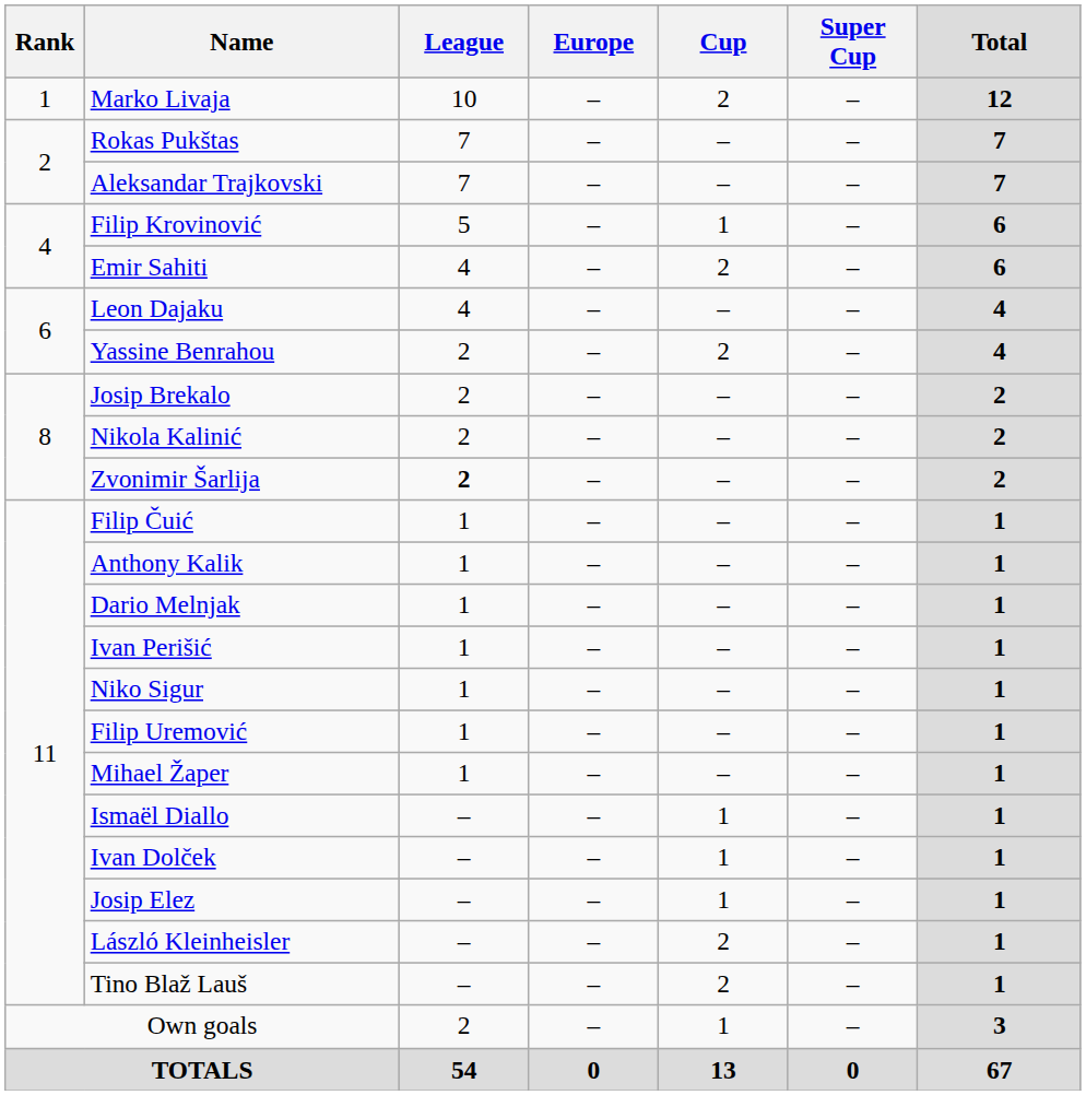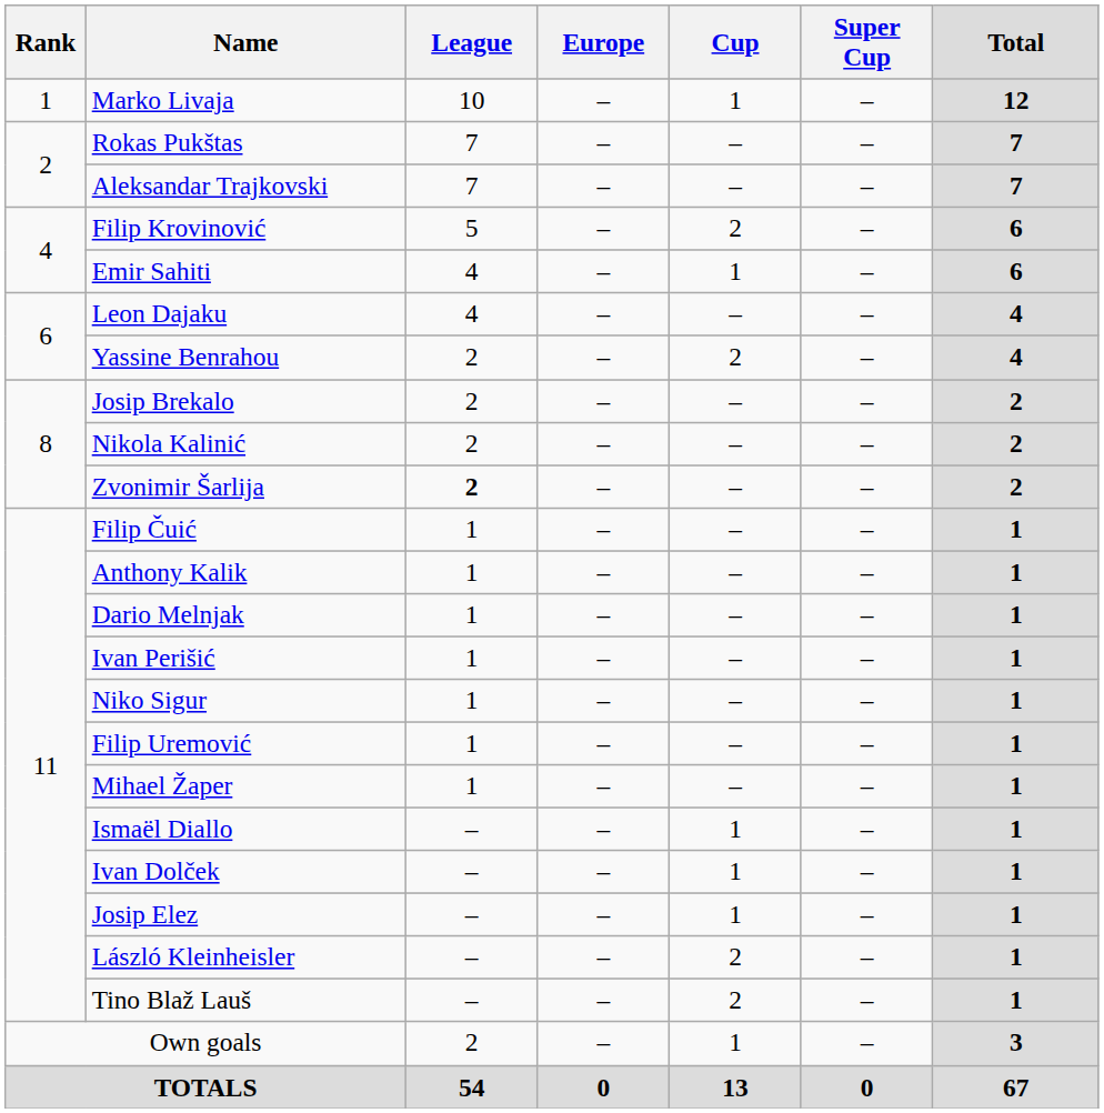 <table class="wikitable" style="font-size: 95%; text-align: center;">
 <tr>
 <th width=40>Rank</th>
 <th width=180>Name</th>
 <th width=70><a href='#'>League</a></th>
 <th width=70><a href='#'>Europe</a></th>
 <th width=70><a href='#'>Cup</a></th>
 <th width=70><a href='#'>Super Cup</a></th>
 <th width=90 style="background: #DCDCDC">Total</th>
 </tr>
 <tr>
 <td>1</td>
 <td style="text-align:left;"> <a href='#'>Marko Livaja</a></td>
 <td>10</td>
 <td>–</td>
-<td>2</td>
+<td>1</td>
 <td>–</td>
 <th style="background: #DCDCDC">12</th>
 </tr>
 <tr>
 <td rowspan="2">2</td>
 <td style="text-align:left;"> <a href='#'>Rokas Pukštas</a></td>
 <td>7</td>
 <td>–</td>
 <td>–</td>
 <td>–</td>
 <th style="background: #DCDCDC">7</th>
 </tr>
 <tr>
 <td style="text-align:left;"> <a href='#'>Aleksandar Trajkovski</a></td>
 <td>7</td>
 <td>–</td>
 <td>–</td>
 <td>–</td>
 <th style="background: #DCDCDC">7</th>
 </tr>
 <tr>
 <td rowspan="2">4</td>
 <td style="text-align:left;"> <a href='#'>Filip Krovinović</a></td>
 <td>5</td>
 <td>–</td>
-<td>1</td>
+<td>2</td>
 <td>–</td>
 <th style="background: #DCDCDC">6</th>
 </tr>
 <tr>
 <td style="text-align:left;"> <a href='#'>Emir Sahiti</a></td>
 <td>4</td>
 <td>–</td>
-<td>2</td>
+<td>1</td>
 <td>–</td>
 <th style="background: #DCDCDC">6</th>
 </tr>
 <tr>
 <td rowspan="2">6</td>
 <td style="text-align:left;"> <a href='#'>Leon Dajaku</a></td>
 <td>4</td>
 <td>–</td>
 <td>–</td>
 <td>–</td>
 <th style="background: #DCDCDC">4</th>
 </tr>
 <tr>
 <td style="text-align:left;"> <a href='#'>Yassine Benrahou</a></td>
 <td>2</td>
 <td>–</td>
 <td>2</td>
 <td>–</td>
 <th style="background: #DCDCDC">4</th>
 </tr>
 <tr>
 <td rowspan="3">8</td>
 <td style="text-align:left;"> <a href='#'>Josip Brekalo</a></td>
 <td>2</td>
 <td>–</td>
 <td>–</td>
 <td>–</td>
 <th style="background: #DCDCDC">2</th>
 </tr>
 <tr>
 <td style="text-align:left;"> <a href='#'>Nikola Kalinić</a></td>
 <td>2</td>
 <td>–</td>
 <td>–</td>
 <td>–</td>
 <th style="background: #DCDCDC">2</th>
 </tr>
 <tr>
 <td style="text-align:left;"> <a href='#'>Zvonimir Šarlija</a></td>
 <td><strong>2</strong></td>
 <td>–</td>
 <td>–</td>
 <td>–</td>
 <th style="background: #DCDCDC">2</th>
 </tr>
 <tr>
 <td rowspan="12">11</td>
 <td style="text-align:left;"> <a href='#'>Filip Čuić</a></td>
 <td>1</td>
 <td>–</td>
 <td>–</td>
 <td>–</td>
 <th style="background: #DCDCDC">1</th>
 </tr>
 <tr>
 <td style="text-align:left;"> <a href='#'>Anthony Kalik</a></td>
 <td>1</td>
 <td>–</td>
 <td>–</td>
 <td>–</td>
 <th style="background: #DCDCDC">1</th>
 </tr>
 <tr>
 <td style="text-align:left;"> <a href='#'>Dario Melnjak</a></td>
 <td>1</td>
 <td>–</td>
 <td>–</td>
 <td>–</td>
 <th style="background: #DCDCDC">1</th>
 </tr>
 <tr>
 <td style="text-align:left;"> <a href='#'>Ivan Perišić</a></td>
 <td>1</td>
 <td>–</td>
 <td>–</td>
 <td>–</td>
 <th style="background: #DCDCDC">1</th>
 </tr>
 <tr>
 <td style="text-align:left;"> <a href='#'>Niko Sigur</a></td>
 <td>1</td>
 <td>–</td>
 <td>–</td>
 <td>–</td>
 <th style="background: #DCDCDC">1</th>
 </tr>
 <tr>
 <td style="text-align:left;"> <a href='#'>Filip Uremović</a></td>
 <td>1</td>
 <td>–</td>
 <td>–</td>
 <td>–</td>
 <th style="background: #DCDCDC">1</th>
 </tr>
 <tr>
 <td style="text-align:left;"> <a href='#'>Mihael Žaper</a></td>
 <td>1</td>
 <td>–</td>
 <td>–</td>
 <td>–</td>
 <th style="background: #DCDCDC">1</th>
 </tr>
 <tr>
 <td style="text-align:left;"> <a href='#'>Ismaël Diallo</a></td>
 <td>–</td>
 <td>–</td>
 <td>1</td>
 <td>–</td>
 <th style="background: #DCDCDC">1</th>
 </tr>
 <tr>
 <td style="text-align:left;"> <a href='#'>Ivan Dolček</a></td>
 <td>–</td>
 <td>–</td>
 <td>1</td>
 <td>–</td>
 <th style="background: #DCDCDC">1</th>
 </tr>
 <tr>
 <td style="text-align:left;"> <a href='#'>Josip Elez</a></td>
 <td>–</td>
 <td>–</td>
 <td>1</td>
 <td>–</td>
 <th style="background: #DCDCDC">1</th>
 </tr>
 <tr>
 <td style="text-align:left;"> <a href='#'>László Kleinheisler</a></td>
 <td>–</td>
 <td>–</td>
 <td>2</td>
 <td>–</td>
 <th style="background: #DCDCDC">1</th>
 </tr>
 <tr>
 <td style="text-align:left;"> Tino Blaž Lauš</td>
 <td>–</td>
 <td>–</td>
 <td>2</td>
 <td>–</td>
 <th style="background: #DCDCDC">1</th>
 </tr>
 <tr>
 <td colspan=2 style="text-align:center;">Own goals</td>
 <td>2</td>
 <td>–</td>
 <td>1</td>
 <td>–</td>
 <th style="background: #DCDCDC">3</th>
 </tr>
 <tr>
 <th colspan="2" align="center" style="background: #DCDCDC">TOTALS</th>
 <th style="background: #DCDCDC">54</th>
 <th style="background: #DCDCDC">0</th>
 <th style="background: #DCDCDC">13</th>
 <th style="background: #DCDCDC">0</th>
 <th style="background: #DCDCDC">67</th>
 </tr>
 </table>
